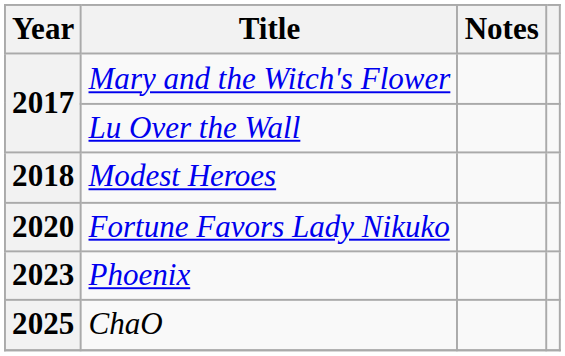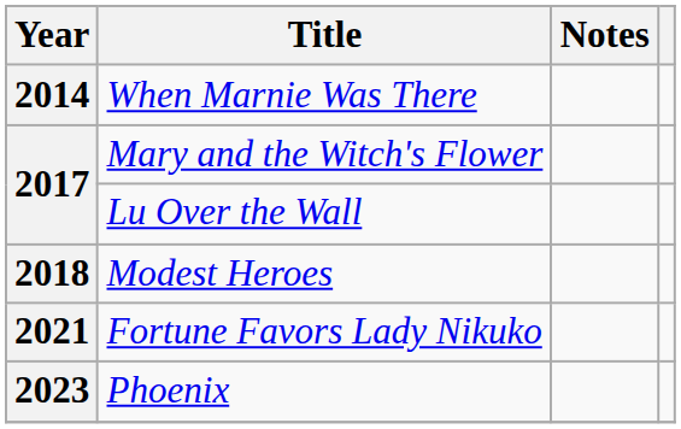 <table class="wikitable">
 <tr>
 <th>Year</th>
 <th>Title</th>
 <th>Notes</th>
 <th></th>
+</tr>
+<tr>
+<th>2014</th>
+<td><em><a href='#'>When Marnie Was There</a></em></td>
+<td></td>
+<td></td>
 </tr>
 <tr>
 <th rowspan="2">2017</th>
 <td><em><a href='#'>Mary and the Witch's Flower</a></em></td>
 <td></td>
 <td></td>
 </tr>
 <tr>
 <td><em><a href='#'>Lu Over the Wall</a></em></td>
 <td></td>
 <td></td>
 </tr>
 <tr>
 <th>2018</th>
 <td><em><a href='#'>Modest Heroes</a></em></td>
 <td></td>
 <td></td>
 </tr>
 <tr>
-<th>2020</th>
+<th>2021</th>
 <td><em><a href='#'>Fortune Favors Lady Nikuko</a></em></td>
 <td></td>
 <td></td>
 </tr>
 <tr>
 <th>2023</th>
 <td><em><a href='#'>Phoenix</a></em></td>
 <td></td>
 <td></td>
 </tr>
 <tr>
-<th>2025</th>
-<td><em>ChaO</em></td>
-<td></td>
-<td></td>
-</tr>
-<tr>
 </tr>
 </table>
